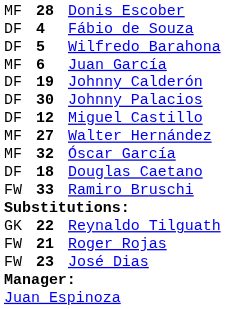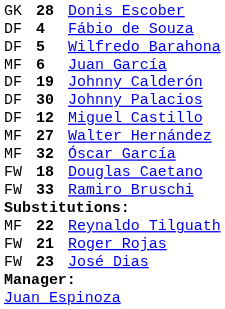 <table style = "font-size: 90%" cellspacing = "0" cellpadding = "0">
 <tr>
 <td colspan = 4></td>
 </tr>
 <tr>
 <th style="width:25px;"></th>
 <th style="width:25px;"></th>
 </tr>
 <tr>
-<td>MF</td>
+<td>GK</td>
 <td><strong>28</strong></td>
 <td> <a href='#'>Donis Escober</a></td>
 </tr>
 <tr>
 <td>DF</td>
 <td><strong>4</strong></td>
 <td> <a href='#'>Fábio de Souza</a></td>
 </tr>
 <tr>
 <td>DF</td>
 <td><strong>5</strong></td>
 <td> <a href='#'>Wilfredo Barahona</a></td>
 </tr>
 <tr>
 <td>MF</td>
 <td><strong>6</strong></td>
 <td> <a href='#'>Juan García</a></td>
 </tr>
 <tr>
 <td>DF</td>
 <td><strong>19</strong></td>
 <td> <a href='#'>Johnny Calderón</a></td>
 <td></td>
 <td></td>
 </tr>
 <tr>
 <td>DF</td>
 <td><strong>30</strong></td>
 <td> <a href='#'>Johnny Palacios</a></td>
 </tr>
 <tr>
 <td>DF</td>
 <td><strong>12</strong></td>
 <td> <a href='#'>Miguel Castillo</a></td>
 </tr>
 <tr>
 <td>MF</td>
 <td><strong>27</strong></td>
 <td> <a href='#'>Walter Hernández</a></td>
 </tr>
 <tr>
 <td>MF</td>
 <td><strong>32</strong></td>
 <td> <a href='#'>Óscar García</a></td>
 <td></td>
 <td></td>
 </tr>
 <tr>
-<td>DF</td>
+<td>FW</td>
 <td><strong>18</strong></td>
 <td> <a href='#'>Douglas Caetano</a></td>
 <td></td>
 <td></td>
 </tr>
 <tr>
 <td>FW</td>
 <td><strong>33</strong></td>
 <td> <a href='#'>Ramiro Bruschi</a></td>
 <td></td>
 <td></td>
 </tr>
 <tr>
 <td colspan = 3><strong>Substitutions:</strong></td>
 </tr>
 <tr>
-<td>GK</td>
+<td>MF</td>
 <td><strong>22</strong></td>
 <td> <a href='#'>Reynaldo Tilguath</a></td>
 <td></td>
 <td></td>
 </tr>
 <tr>
 <td>FW</td>
 <td><strong>21</strong></td>
 <td> <a href='#'>Roger Rojas</a></td>
 <td></td>
 <td></td>
 </tr>
 <tr>
 <td>FW</td>
 <td><strong>23</strong></td>
 <td> <a href='#'>José Dias</a></td>
 <td></td>
 <td></td>
 </tr>
 <tr>
 <td colspan = 3><strong>Manager:</strong></td>
 </tr>
 <tr>
 <td colspan = 3> <a href='#'>Juan Espinoza</a></td>
 </tr>
 </table>
